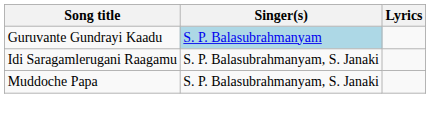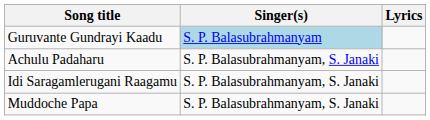 <table class="wikitable">
 <tr>
 <th>Song title</th>
 <th>Singer(s)</th>
 <th>Lyrics</th>
 </tr>
 <tr>
 <td>Guruvante Gundrayi Kaadu</td>
 <td style="background: lightblue;"><a href='#'>S. P. Balasubrahmanyam</a></td>
+<td></td>
+</tr>
+<tr>
+<td>Achulu Padaharu</td>
+<td>S. P. Balasubrahmanyam, <a href='#'>S. Janaki</a></td>
 <td></td>
 </tr>
 <tr>
 <td>Idi Saragamlerugani Raagamu</td>
 <td>S. P. Balasubrahmanyam, S. Janaki</td>
 <td></td>
 </tr>
 <tr>
 <td>Muddoche Papa</td>
 <td>S. P. Balasubrahmanyam, S. Janaki</td>
 <td></td>
 </tr>
 </table>
